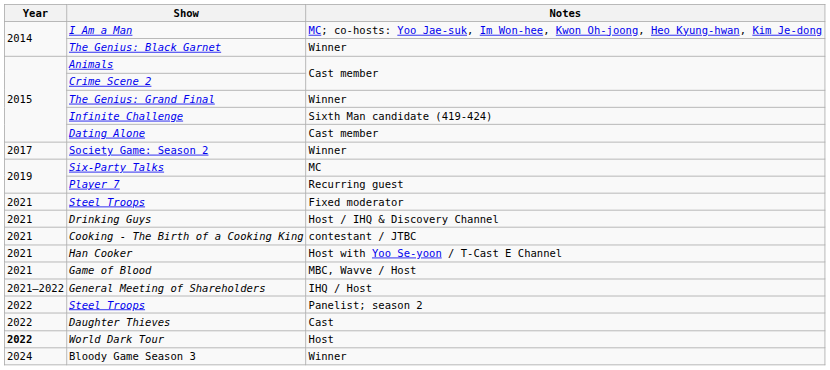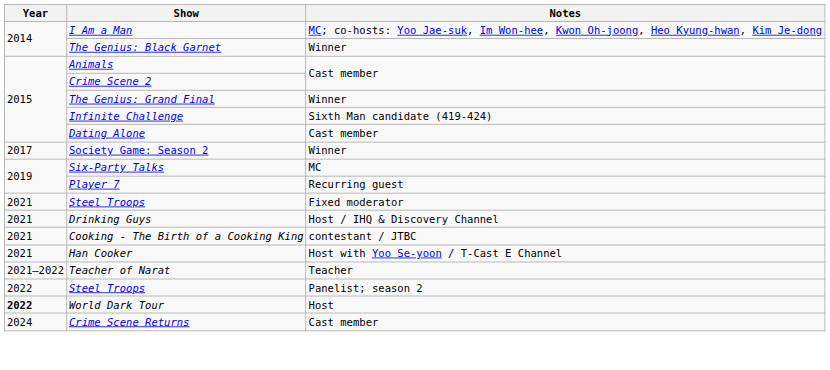 <table class="wikitable sortable">
 <tr>
 <th>Year</th>
 <th>Show</th>
 <th>Notes</th>
 </tr>
 <tr>
 <td rowspan=2>2014</td>
 <td><em><a href='#'>I Am a Man</a></em></td>
 <td><a href='#'>MC</a>; co-hosts: <a href='#'>Yoo Jae-suk</a>, <a href='#'>Im Won-hee</a>, <a href='#'>Kwon Oh-joong</a>, <a href='#'>Heo Kyung-hwan</a>, <a href='#'>Kim Je-dong</a></td>
 </tr>
 <tr>
 <td><em><a href='#'>The Genius: Black Garnet</a></em></td>
 <td>Winner</td>
 </tr>
 <tr>
 <td rowspan=5>2015</td>
 <td><em><a href='#'>Animals</a></em></td>
 <td rowspan="2">Cast member</td>
 </tr>
 <tr>
 <td><em><a href='#'>Crime Scene 2</a></em></td>
 </tr>
 <tr>
 <td><em><a href='#'>The Genius: Grand Final</a></em></td>
 <td>Winner</td>
 </tr>
 <tr>
 <td><em><a href='#'>Infinite Challenge</a></em></td>
 <td>Sixth Man candidate (419-424)</td>
 </tr>
 <tr>
 <td><em><a href='#'>Dating Alone</a></em></td>
 <td>Cast member</td>
 </tr>
 <tr>
 <td>2017</td>
 <td><a href='#'>Society Game: Season 2</a></td>
 <td>Winner</td>
 </tr>
 <tr>
 <td rowspan=2>2019</td>
 <td><em><a href='#'>Six-Party Talks</a></em></td>
 <td>MC</td>
 </tr>
 <tr>
 <td><em><a href='#'>Player 7</a></em></td>
 <td>Recurring guest</td>
 </tr>
 <tr>
 <td>2021</td>
 <td><em><a href='#'>Steel Troops</a></em></td>
 <td>Fixed moderator</td>
 </tr>
 <tr>
 <td>2021</td>
 <td><em>Drinking Guys</em></td>
 <td>Host / IHQ & Discovery Channel </td>
 </tr>
 <tr>
 <td>2021</td>
 <td><em>Cooking - The Birth of a Cooking King</em></td>
 <td>contestant / JTBC </td>
 </tr>
 <tr>
 <td>2021</td>
 <td><em>Han Cooker</em></td>
 <td>Host with <a href='#'>Yoo Se-yoon</a> /  T-Cast E Channel</td>
 </tr>
 <tr>
-<td>2021</td>
-<td><em>Game of Blood</em></td>
-<td>MBC, Wavve /  Host</td>
-</tr>
-<tr>
 <td>2021–2022</td>
-<td><em>General Meeting of Shareholders</em></td>
-<td>IHQ / Host</td>
+<td><em>Teacher of Narat</em></td>
+<td>Teacher </td>
 </tr>
 <tr>
 <td>2022</td>
 <td><em><a href='#'>Steel Troops</a></em></td>
 <td>Panelist; season 2</td>
-</tr>
-<tr>
-<td>2022</td>
-<td><em>Daughter Thieves</em></td>
-<td>Cast</td>
 </tr>
 <tr>
 <td><strong>2022</strong></td>
 <td><em>World Dark Tour</em></td>
 <td>Host</td>
 </tr>
 <tr>
 <td>2024</td>
-<td>Bloody Game Season 3</td>
-<td>Winner</td>
+<td><em><a href='#'>Crime Scene Returns</a></em></td>
+<td>Cast member</td>
 </tr>
 </table>
